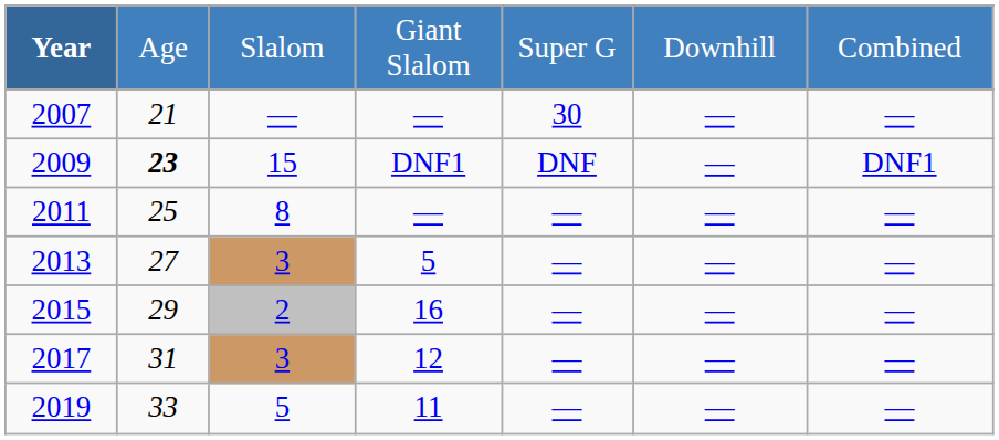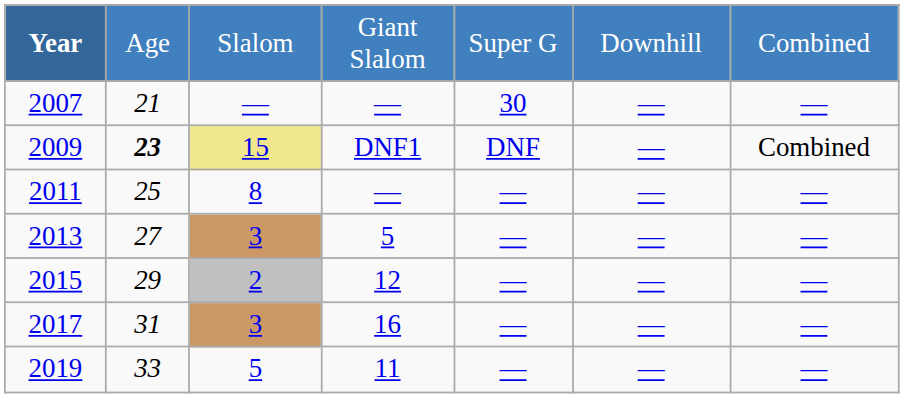 <table class="wikitable" style="font-size:95%; text-align:center; border:grey solid 1px; border-collapse:collapse;" width="40%">
 <tr style="background-color:#369; color:white;">
 <td rowspan="2" colspan="1" width="4%"><strong>Year</strong></td>
 </tr>
 <tr style="background-color:#4180be; color:white;">
 <td width="3%">Age</td>
 <td width="5%">Slalom</td>
 <td width="5%">Giant<br>Slalom</td>
 <td width="5%">Super G</td>
 <td width="5%">Downhill</td>
 <td width="5%">Combined</td>
 </tr>
 <tr style="background-color:#8CB2D8; color:white;">
 </tr>
 <tr>
 <td><a href='#'>2007</a></td>
 <td><em>21</em></td>
 <td><a href='#'>—</a></td>
 <td><a href='#'>—</a></td>
 <td><a href='#'>30</a></td>
 <td><a href='#'>—</a></td>
 <td><a href='#'>—</a></td>
 </tr>
 <tr>
 <td><a href='#'>2009</a></td>
 <td><strong><em>23</em></strong></td>
-<td><a href='#'>15</a></td>
+<td style="background: khaki;"><a href='#'>15</a></td>
 <td><a href='#'>DNF1</a></td>
 <td><a href='#'>DNF</a></td>
 <td><a href='#'>—</a></td>
-<td><a href='#'>DNF1</a></td>
+<td width="5%">Combined</td>
 </tr>
 <tr>
 <td><a href='#'>2011</a></td>
 <td><em>25</em></td>
 <td><a href='#'>8</a></td>
 <td><a href='#'>—</a></td>
 <td><a href='#'>—</a></td>
 <td><a href='#'>—</a></td>
 <td><a href='#'>—</a></td>
 </tr>
 <tr>
 <td><a href='#'>2013</a></td>
 <td><em>27</em></td>
 <td style="background:#c96;"><a href='#'>3</a></td>
 <td><a href='#'>5</a></td>
 <td><a href='#'>—</a></td>
 <td><a href='#'>—</a></td>
 <td><a href='#'>—</a></td>
 </tr>
 <tr>
 <td><a href='#'>2015</a></td>
 <td><em>29</em></td>
 <td style="background:silver;"><a href='#'>2</a></td>
-<td><a href='#'>16</a></td>
+<td><a href='#'>12</a></td>
 <td><a href='#'>—</a></td>
 <td><a href='#'>—</a></td>
 <td><a href='#'>—</a></td>
 </tr>
 <tr>
 <td><a href='#'>2017</a></td>
 <td><em>31</em></td>
 <td style="background:#c96;"><a href='#'>3</a></td>
-<td><a href='#'>12</a></td>
+<td><a href='#'>16</a></td>
 <td><a href='#'>—</a></td>
 <td><a href='#'>—</a></td>
 <td><a href='#'>—</a></td>
 </tr>
 <tr>
 <td><a href='#'>2019</a></td>
 <td><em>33</em></td>
 <td><a href='#'>5</a></td>
 <td><a href='#'>11</a></td>
 <td><a href='#'>—</a></td>
 <td><a href='#'>—</a></td>
 <td><a href='#'>—</a></td>
 </tr>
 </table>
